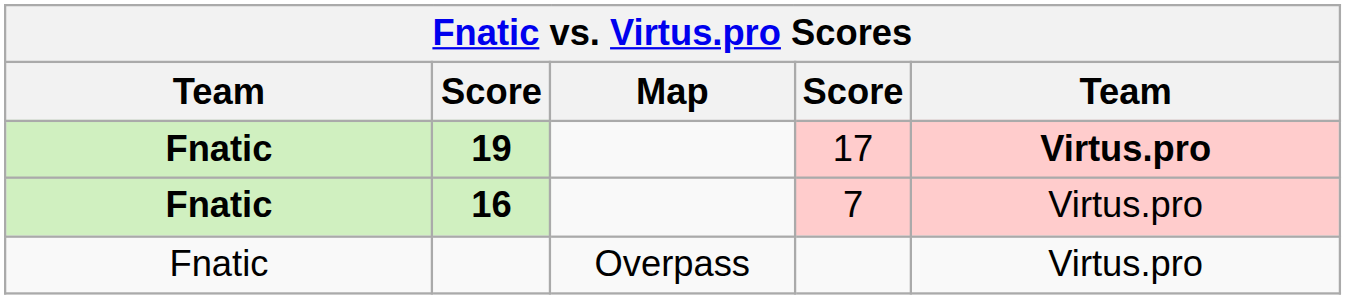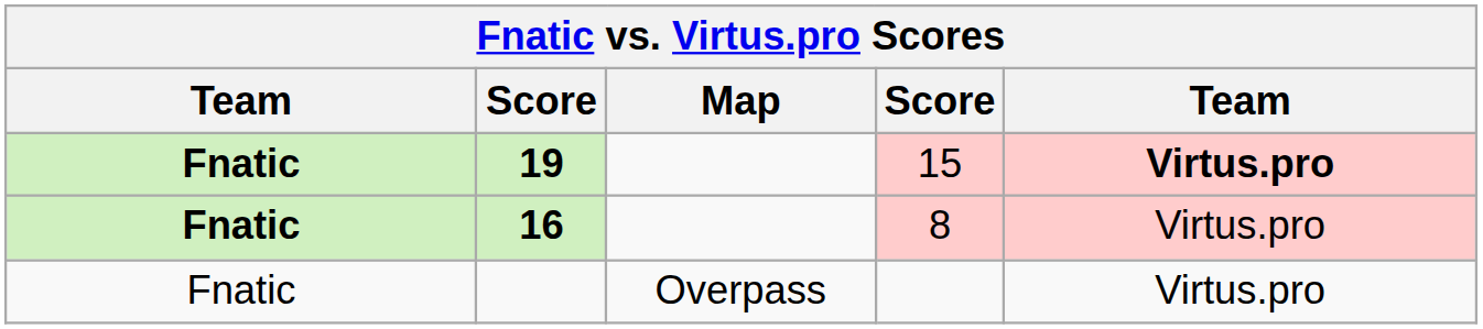 <table class="wikitable" style="text-align: center;">
 <tr>
 <th colspan=5><a href='#'>Fnatic</a> vs.  <a href='#'>Virtus.pro</a> Scores</th>
 </tr>
 <tr>
 <th width="181px">Team</th>
 <th width="20px">Score</th>
 <th width="100px">Map</th>
 <th width="20px">Score</th>
 <th width="181px">Team</th>
 </tr>
 <tr>
 <td style="background: #D0F0C0;"><strong>Fnatic</strong></td>
 <td style="background: #D0F0C0;"><strong>19</strong></td>
 <td></td>
-<td style="background: #FFCCCC;">17</td>
+<td style="background: #FFCCCC;">15</td>
 <td style="background: #FFCCCC;"><strong>Virtus.pro</strong></td>
 </tr>
 <tr>
 <td style="background: #D0F0C0;"><strong>Fnatic</strong></td>
 <td style="background: #D0F0C0;"><strong>16</strong></td>
 <td></td>
-<td style="background: #FFCCCC;">7</td>
+<td style="background: #FFCCCC;">8</td>
 <td style="background: #FFCCCC;">Virtus.pro</td>
 </tr>
 <tr>
 <td>Fnatic</td>
 <td></td>
 <td>Overpass</td>
 <td></td>
 <td>Virtus.pro</td>
 </tr>
 </table>
